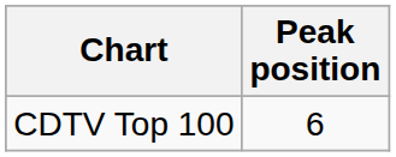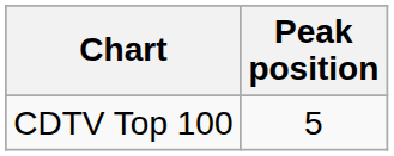 <table class="wikitable">
 <tr>
 <th>Chart</th>
 <th>Peak<br>position</th>
 </tr>
 <tr>
 <td>CDTV Top 100</td>
-<td align="center">6</td>
+<td align="center">5</td>
 </tr>
 </table>
